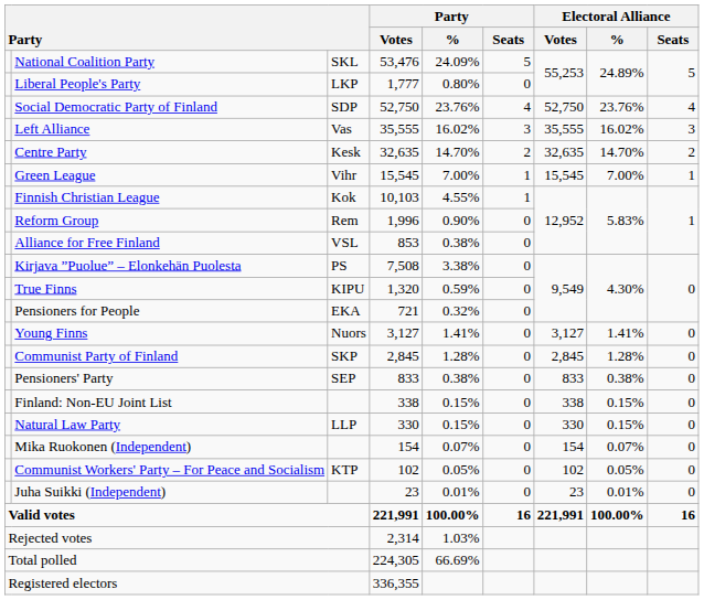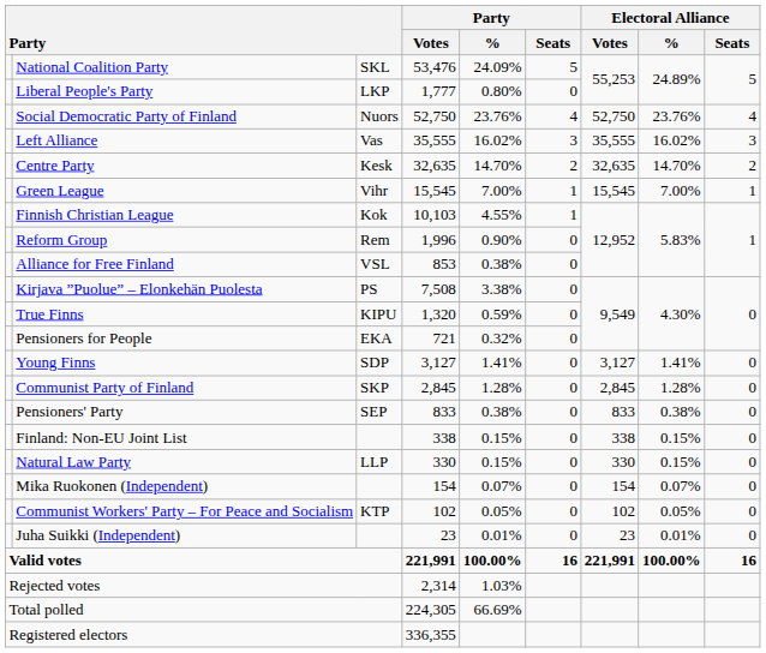 <table class="wikitable" border="1" style="text-align:right;">
 <tr>
 <th style="text-align:left;" valign=bottom rowspan=2 colspan=3>Party</th>
 <th colspan=3>Party</th>
 <th colspan=3>Electoral Alliance</th>
 </tr>
 <tr>
 <th align=center valign=bottom width="50">Votes</th>
 <th align=center valign=bottom width="50">%</th>
 <th align=center valign=bottom width="50">Seats</th>
 <th align=center valign=bottom width="50">Votes</th>
 <th align=center valign=bottom width="50">%</th>
 <th align=center valign=bottom width="50">Seats</th>
 </tr>
 <tr>
 <td></td>
 <td align=left><a href='#'>National Coalition Party</a></td>
 <td align=left>SKL</td>
 <td>53,476</td>
 <td>24.09%</td>
 <td>5</td>
 <td rowspan=2>55,253</td>
 <td rowspan=2>24.89%</td>
 <td rowspan=2>5</td>
 </tr>
 <tr>
 <td></td>
 <td align=left><a href='#'>Liberal People's Party</a></td>
 <td align=left>LKP</td>
 <td>1,777</td>
 <td>0.80%</td>
 <td>0</td>
 </tr>
 <tr>
 <td></td>
 <td align=left style="white-space: nowrap;"><a href='#'>Social Democratic Party of Finland</a></td>
-<td align=left>SDP</td>
+<td align=left>Nuors</td>
 <td>52,750</td>
 <td>23.76%</td>
 <td>4</td>
 <td>52,750</td>
 <td>23.76%</td>
 <td>4</td>
 </tr>
 <tr>
 <td></td>
 <td align=left><a href='#'>Left Alliance</a></td>
 <td align=left>Vas</td>
 <td>35,555</td>
 <td>16.02%</td>
 <td>3</td>
 <td>35,555</td>
 <td>16.02%</td>
 <td>3</td>
 </tr>
 <tr>
 <td></td>
 <td align=left><a href='#'>Centre Party</a></td>
 <td align=left>Kesk</td>
 <td>32,635</td>
 <td>14.70%</td>
 <td>2</td>
 <td>32,635</td>
 <td>14.70%</td>
 <td>2</td>
 </tr>
 <tr>
 <td></td>
 <td align=left><a href='#'>Green League</a></td>
 <td align=left>Vihr</td>
 <td>15,545</td>
 <td>7.00%</td>
 <td>1</td>
 <td>15,545</td>
 <td>7.00%</td>
 <td>1</td>
 </tr>
 <tr>
 <td></td>
 <td align=left><a href='#'>Finnish Christian League</a></td>
 <td align=left>Kok</td>
 <td>10,103</td>
 <td>4.55%</td>
 <td>1</td>
 <td rowspan=3>12,952</td>
 <td rowspan=3>5.83%</td>
 <td rowspan=3>1</td>
 </tr>
 <tr>
 <td></td>
 <td align=left><a href='#'>Reform Group</a></td>
 <td align=left>Rem</td>
 <td>1,996</td>
 <td>0.90%</td>
 <td>0</td>
 </tr>
 <tr>
 <td></td>
 <td align=left><a href='#'>Alliance for Free Finland</a></td>
 <td align=left>VSL</td>
 <td>853</td>
 <td>0.38%</td>
 <td>0</td>
 </tr>
 <tr>
 <td></td>
 <td align=left><a href='#'>Kirjava ”Puolue” – Elonkehän Puolesta</a></td>
 <td align=left>PS</td>
 <td>7,508</td>
 <td>3.38%</td>
 <td>0</td>
 <td rowspan=3>9,549</td>
 <td rowspan=3>4.30%</td>
 <td rowspan=3>0</td>
 </tr>
 <tr>
 <td></td>
 <td align=left><a href='#'>True Finns</a></td>
 <td align=left>KIPU</td>
 <td>1,320</td>
 <td>0.59%</td>
 <td>0</td>
 </tr>
 <tr>
 <td></td>
 <td align=left>Pensioners for People</td>
 <td align=left>EKA</td>
 <td>721</td>
 <td>0.32%</td>
 <td>0</td>
 </tr>
 <tr>
 <td></td>
 <td align=left><a href='#'>Young Finns</a></td>
-<td align=left>Nuors</td>
+<td align=left>SDP</td>
 <td>3,127</td>
 <td>1.41%</td>
 <td>0</td>
 <td>3,127</td>
 <td>1.41%</td>
 <td>0</td>
 </tr>
 <tr>
 <td></td>
 <td align=left><a href='#'>Communist Party of Finland</a></td>
 <td align=left>SKP</td>
 <td>2,845</td>
 <td>1.28%</td>
 <td>0</td>
 <td>2,845</td>
 <td>1.28%</td>
 <td>0</td>
 </tr>
 <tr>
 <td></td>
 <td align=left>Pensioners' Party</td>
 <td align=left>SEP</td>
 <td>833</td>
 <td>0.38%</td>
 <td>0</td>
 <td>833</td>
 <td>0.38%</td>
 <td>0</td>
 </tr>
 <tr>
 <td></td>
 <td align=left>Finland: Non-EU Joint List</td>
 <td align=left></td>
 <td>338</td>
 <td>0.15%</td>
 <td>0</td>
 <td>338</td>
 <td>0.15%</td>
 <td>0</td>
 </tr>
 <tr>
 <td></td>
 <td align=left><a href='#'>Natural Law Party</a></td>
 <td align=left>LLP</td>
 <td>330</td>
 <td>0.15%</td>
 <td>0</td>
 <td>330</td>
 <td>0.15%</td>
 <td>0</td>
 </tr>
 <tr>
 <td></td>
 <td align=left>Mika Ruokonen (<a href='#'>Independent</a>)</td>
 <td align=left></td>
 <td>154</td>
 <td>0.07%</td>
 <td>0</td>
 <td>154</td>
 <td>0.07%</td>
 <td>0</td>
 </tr>
 <tr>
 <td></td>
 <td align=left><a href='#'>Communist Workers' Party – For Peace and Socialism</a></td>
 <td align=left>KTP</td>
 <td>102</td>
 <td>0.05%</td>
 <td>0</td>
 <td>102</td>
 <td>0.05%</td>
 <td>0</td>
 </tr>
 <tr>
 <td></td>
 <td align=left>Juha Suikki (<a href='#'>Independent</a>)</td>
 <td align=left></td>
 <td>23</td>
 <td>0.01%</td>
 <td>0</td>
 <td>23</td>
 <td>0.01%</td>
 <td>0</td>
 </tr>
 <tr style="font-weight:bold">
 <td align=left colspan=3>Valid votes</td>
 <td>221,991</td>
 <td>100.00%</td>
 <td>16</td>
 <td>221,991</td>
 <td>100.00%</td>
 <td>16</td>
 </tr>
 <tr>
 <td align=left colspan=3>Rejected votes</td>
 <td>2,314</td>
 <td>1.03%</td>
 <td></td>
 <td></td>
 <td></td>
 <td></td>
 </tr>
 <tr>
 <td align=left colspan=3>Total polled</td>
 <td>224,305</td>
 <td>66.69%</td>
 <td></td>
 <td></td>
 <td></td>
 <td></td>
 </tr>
 <tr>
 <td align=left colspan=3>Registered electors</td>
 <td>336,355</td>
 <td></td>
 <td></td>
 <td></td>
 <td></td>
 <td></td>
 </tr>
 </table>
